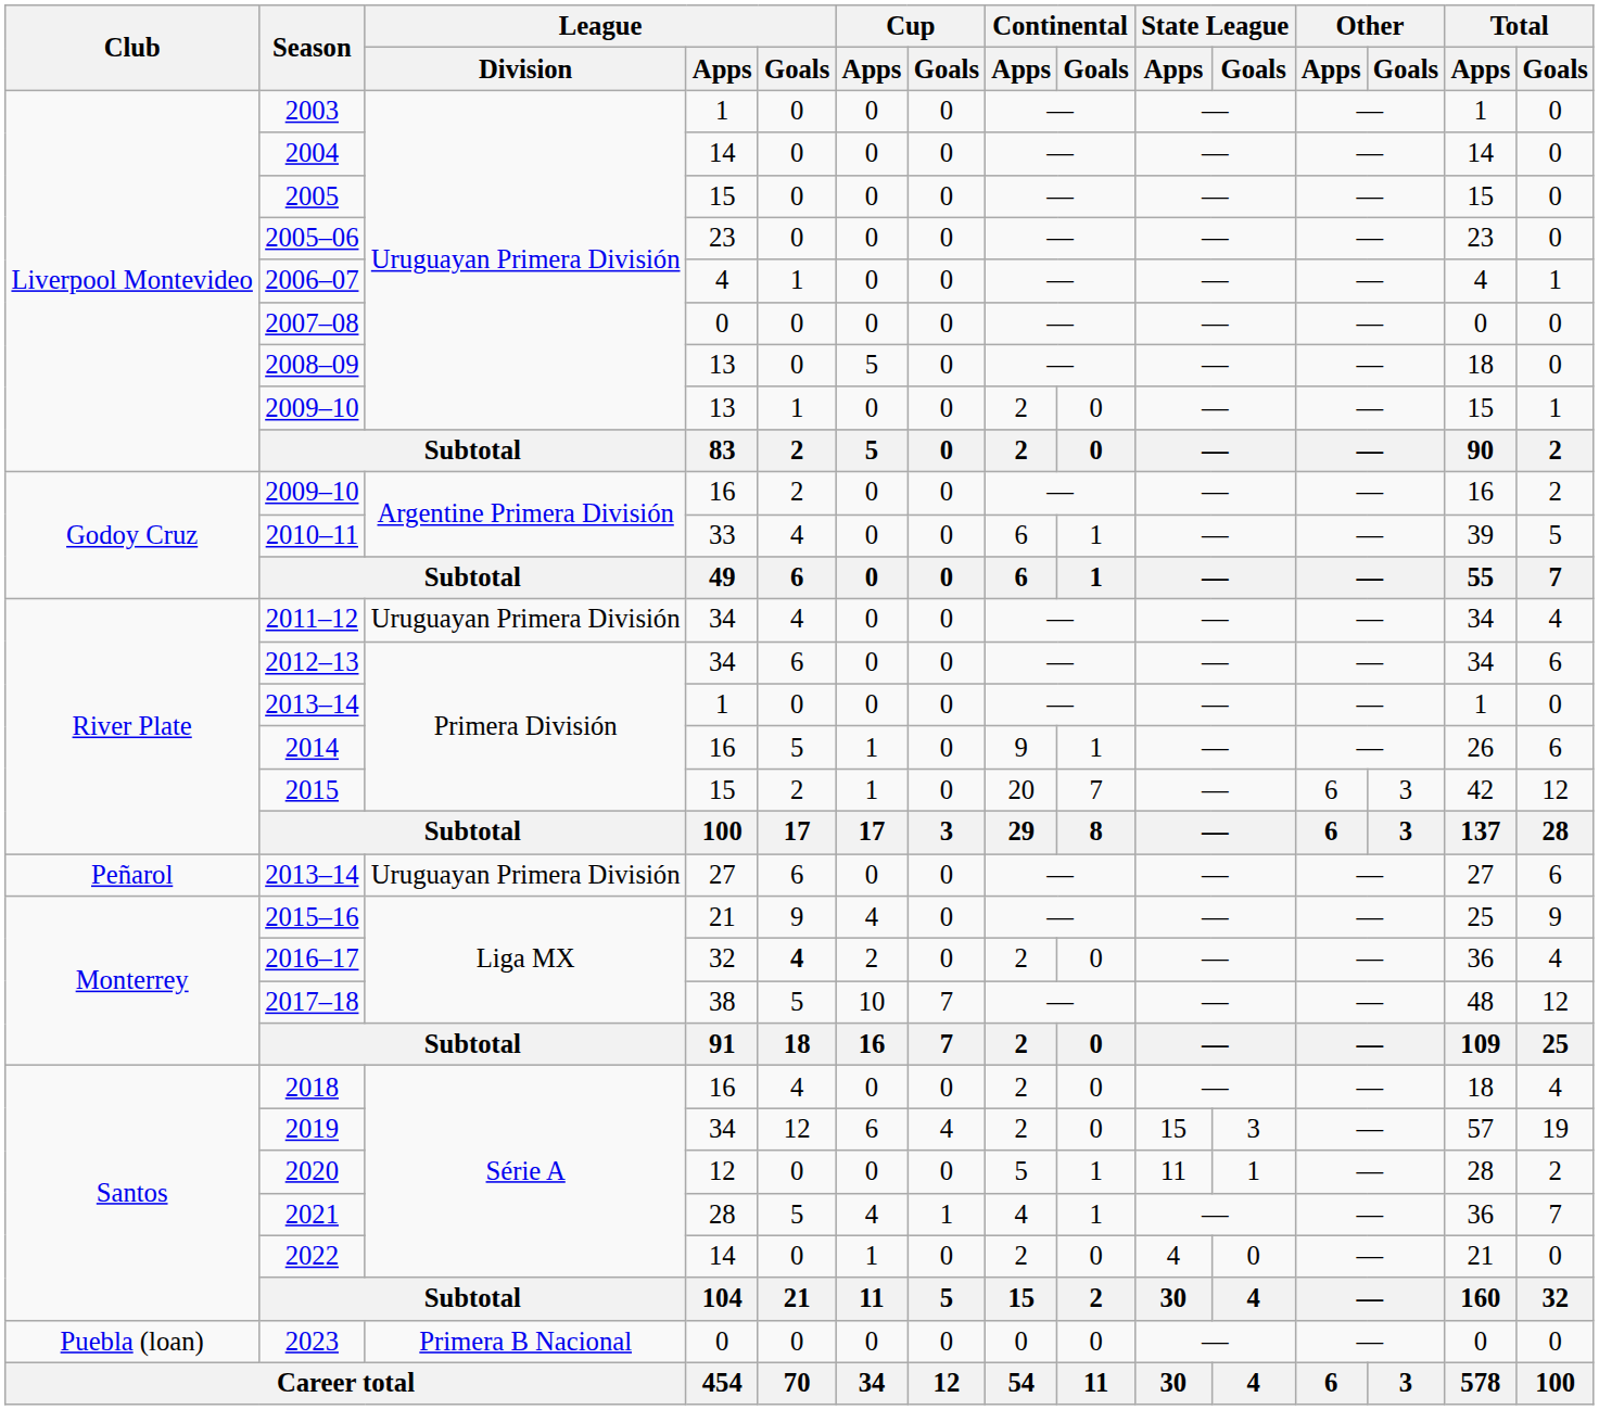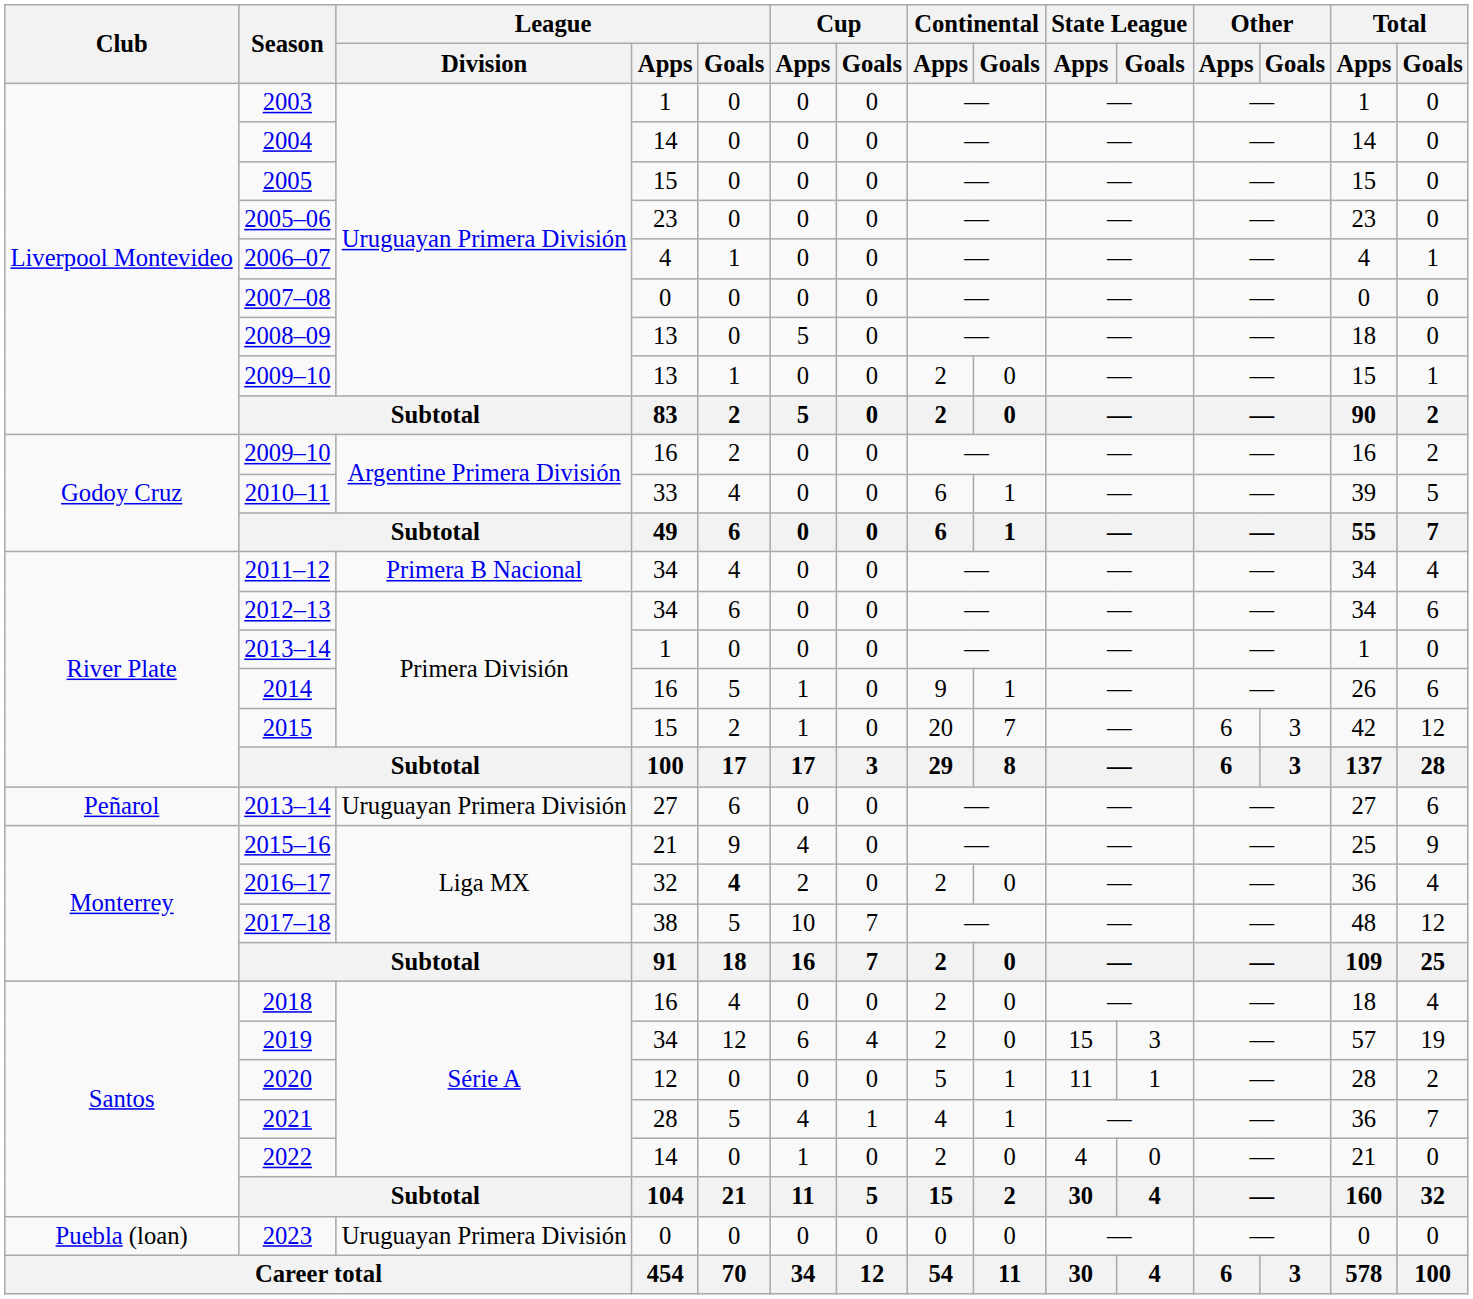 <table class="wikitable" style="text-align: center;">
 <tr>
 <th rowspan="2">Club</th>
 <th rowspan="2">Season</th>
 <th colspan="3">League</th>
 <th colspan="2">Cup</th>
 <th colspan="2">Continental</th>
 <th colspan="2">State League</th>
 <th colspan="2">Other</th>
 <th colspan="2">Total</th>
 </tr>
 <tr>
 <th>Division</th>
 <th>Apps</th>
 <th>Goals</th>
 <th>Apps</th>
 <th>Goals</th>
 <th>Apps</th>
 <th>Goals</th>
 <th>Apps</th>
 <th>Goals</th>
 <th>Apps</th>
 <th>Goals</th>
 <th>Apps</th>
 <th>Goals</th>
 </tr>
 <tr>
 <td rowspan="9" valign="center"><a href='#'>Liverpool Montevideo</a></td>
 <td><a href='#'>2003</a></td>
 <td rowspan="8"><a href='#'>Uruguayan Primera División</a></td>
 <td>1</td>
 <td>0</td>
 <td>0</td>
 <td>0</td>
 <td colspan="2">—</td>
 <td colspan="2">—</td>
 <td colspan="2">—</td>
 <td>1</td>
 <td>0</td>
 </tr>
 <tr>
 <td><a href='#'>2004</a></td>
 <td>14</td>
 <td>0</td>
 <td>0</td>
 <td>0</td>
 <td colspan="2">—</td>
 <td colspan="2">—</td>
 <td colspan="2">—</td>
 <td>14</td>
 <td>0</td>
 </tr>
 <tr>
 <td><a href='#'>2005</a></td>
 <td>15</td>
 <td>0</td>
 <td>0</td>
 <td>0</td>
 <td colspan="2">—</td>
 <td colspan="2">—</td>
 <td colspan="2">—</td>
 <td>15</td>
 <td>0</td>
 </tr>
 <tr>
 <td><a href='#'>2005–06</a></td>
 <td>23</td>
 <td>0</td>
 <td>0</td>
 <td>0</td>
 <td colspan="2">—</td>
 <td colspan="2">—</td>
 <td colspan="2">—</td>
 <td>23</td>
 <td>0</td>
 </tr>
 <tr>
 <td><a href='#'>2006–07</a></td>
 <td>4</td>
 <td>1</td>
 <td>0</td>
 <td>0</td>
 <td colspan="2">—</td>
 <td colspan="2">—</td>
 <td colspan="2">—</td>
 <td>4</td>
 <td>1</td>
 </tr>
 <tr>
 <td><a href='#'>2007–08</a></td>
 <td>0</td>
 <td>0</td>
 <td>0</td>
 <td>0</td>
 <td colspan="2">—</td>
 <td colspan="2">—</td>
 <td colspan="2">—</td>
 <td>0</td>
 <td>0</td>
 </tr>
 <tr>
 <td><a href='#'>2008–09</a></td>
 <td>13</td>
 <td>0</td>
 <td>5</td>
 <td>0</td>
 <td colspan="2">—</td>
 <td colspan="2">—</td>
 <td colspan="2">—</td>
 <td>18</td>
 <td>0</td>
 </tr>
 <tr>
 <td><a href='#'>2009–10</a></td>
 <td>13</td>
 <td>1</td>
 <td>0</td>
 <td>0</td>
 <td>2</td>
 <td>0</td>
 <td colspan="2">—</td>
 <td colspan="2">—</td>
 <td>15</td>
 <td>1</td>
 </tr>
 <tr>
 <th colspan="2">Subtotal</th>
 <th>83</th>
 <th>2</th>
 <th>5</th>
 <th>0</th>
 <th>2</th>
 <th>0</th>
 <th colspan="2">—</th>
 <th colspan="2">—</th>
 <th>90</th>
 <th>2</th>
 </tr>
 <tr>
 <td rowspan="3" valign="center"><a href='#'>Godoy Cruz</a></td>
 <td><a href='#'>2009–10</a></td>
 <td rowspan="2"><a href='#'>Argentine Primera División</a></td>
 <td>16</td>
 <td>2</td>
 <td>0</td>
 <td>0</td>
 <td colspan="2">—</td>
 <td colspan="2">—</td>
 <td colspan="2">—</td>
 <td>16</td>
 <td>2</td>
 </tr>
 <tr>
 <td><a href='#'>2010–11</a></td>
 <td>33</td>
 <td>4</td>
 <td>0</td>
 <td>0</td>
 <td>6</td>
 <td>1</td>
 <td colspan="2">—</td>
 <td colspan="2">—</td>
 <td>39</td>
 <td>5</td>
 </tr>
 <tr>
 <th colspan="2">Subtotal</th>
 <th>49</th>
 <th>6</th>
 <th>0</th>
 <th>0</th>
 <th>6</th>
 <th>1</th>
 <th colspan="2">—</th>
 <th colspan="2">—</th>
 <th>55</th>
 <th>7</th>
 </tr>
 <tr>
 <td rowspan="6" valign="center"><a href='#'>River Plate</a></td>
 <td><a href='#'>2011–12</a></td>
-<td>Uruguayan Primera División</td>
+<td><a href='#'>Primera B Nacional</a></td>
 <td>34</td>
 <td>4</td>
 <td>0</td>
 <td>0</td>
 <td colspan="2">—</td>
 <td colspan="2">—</td>
 <td colspan="2">—</td>
 <td>34</td>
 <td>4</td>
 </tr>
 <tr>
 <td><a href='#'>2012–13</a></td>
 <td rowspan="4">Primera División</td>
 <td>34</td>
 <td>6</td>
 <td>0</td>
 <td>0</td>
 <td colspan="2">—</td>
 <td colspan="2">—</td>
 <td colspan="2">—</td>
 <td>34</td>
 <td>6</td>
 </tr>
 <tr>
 <td><a href='#'>2013–14</a></td>
 <td>1</td>
 <td>0</td>
 <td>0</td>
 <td>0</td>
 <td colspan="2">—</td>
 <td colspan="2">—</td>
 <td colspan="2">—</td>
 <td>1</td>
 <td>0</td>
 </tr>
 <tr>
 <td><a href='#'>2014</a></td>
 <td>16</td>
 <td>5</td>
 <td>1</td>
 <td>0</td>
 <td>9</td>
 <td>1</td>
 <td colspan="2">—</td>
 <td colspan="2">—</td>
 <td>26</td>
 <td>6</td>
 </tr>
 <tr>
 <td><a href='#'>2015</a></td>
 <td>15</td>
 <td>2</td>
 <td>1</td>
 <td>0</td>
 <td>20</td>
 <td>7</td>
 <td colspan="2">—</td>
 <td>6</td>
 <td>3</td>
 <td>42</td>
 <td>12</td>
 </tr>
 <tr>
 <th colspan="2">Subtotal</th>
 <th>100</th>
 <th>17</th>
 <th>17</th>
 <th>3</th>
 <th>29</th>
 <th>8</th>
 <th colspan="2">—</th>
 <th>6</th>
 <th>3</th>
 <th>137</th>
 <th>28</th>
 </tr>
 <tr>
 <td valign="center"><a href='#'>Peñarol</a></td>
 <td><a href='#'>2013–14</a></td>
 <td>Uruguayan Primera División</td>
 <td>27</td>
 <td>6</td>
 <td>0</td>
 <td>0</td>
 <td colspan="2">—</td>
 <td colspan="2">—</td>
 <td colspan="2">—</td>
 <td>27</td>
 <td>6</td>
 </tr>
 <tr>
 <td rowspan="4" valign="center"><a href='#'>Monterrey</a></td>
 <td><a href='#'>2015–16</a></td>
 <td rowspan="3">Liga MX</td>
 <td>21</td>
 <td>9</td>
 <td>4</td>
 <td>0</td>
 <td colspan="2">—</td>
 <td colspan="2">—</td>
 <td colspan="2">—</td>
 <td>25</td>
 <td>9</td>
 </tr>
 <tr>
 <td><a href='#'>2016–17</a></td>
 <td>32</td>
 <td><strong>4</strong></td>
 <td>2</td>
 <td>0</td>
 <td>2</td>
 <td>0</td>
 <td colspan="2">—</td>
 <td colspan="2">—</td>
 <td>36</td>
 <td>4</td>
 </tr>
 <tr>
 <td><a href='#'>2017–18</a></td>
 <td>38</td>
 <td>5</td>
 <td>10</td>
 <td>7</td>
 <td colspan="2">—</td>
 <td colspan="2">—</td>
 <td colspan="2">—</td>
 <td>48</td>
 <td>12</td>
 </tr>
 <tr>
 <th colspan="2">Subtotal</th>
 <th>91</th>
 <th>18</th>
 <th>16</th>
 <th>7</th>
 <th>2</th>
 <th>0</th>
 <th colspan="2">—</th>
 <th colspan="2">—</th>
 <th>109</th>
 <th>25</th>
 </tr>
 <tr>
 <td rowspan="6" valign="center"><a href='#'>Santos</a></td>
 <td><a href='#'>2018</a></td>
 <td rowspan="5"><a href='#'>Série A</a></td>
 <td>16</td>
 <td>4</td>
 <td>0</td>
 <td>0</td>
 <td>2</td>
 <td>0</td>
 <td colspan="2">—</td>
 <td colspan="2">—</td>
 <td>18</td>
 <td>4</td>
 </tr>
 <tr>
 <td><a href='#'>2019</a></td>
 <td>34</td>
 <td>12</td>
 <td>6</td>
 <td>4</td>
 <td>2</td>
 <td>0</td>
 <td>15</td>
 <td>3</td>
 <td colspan="2">—</td>
 <td>57</td>
 <td>19</td>
 </tr>
 <tr>
 <td><a href='#'>2020</a></td>
 <td>12</td>
 <td>0</td>
 <td>0</td>
 <td>0</td>
 <td>5</td>
 <td>1</td>
 <td>11</td>
 <td>1</td>
 <td colspan="2">—</td>
 <td>28</td>
 <td>2</td>
 </tr>
 <tr>
 <td><a href='#'>2021</a></td>
 <td>28</td>
 <td>5</td>
 <td>4</td>
 <td>1</td>
 <td>4</td>
 <td>1</td>
 <td colspan="2">—</td>
 <td colspan="2">—</td>
 <td>36</td>
 <td>7</td>
 </tr>
 <tr>
 <td><a href='#'>2022</a></td>
 <td>14</td>
 <td>0</td>
 <td>1</td>
 <td>0</td>
 <td>2</td>
 <td>0</td>
 <td>4</td>
 <td>0</td>
 <td colspan="2">—</td>
 <td>21</td>
 <td>0</td>
 </tr>
 <tr>
 <th colspan="2">Subtotal</th>
 <th>104</th>
 <th>21</th>
 <th>11</th>
 <th>5</th>
 <th>15</th>
 <th>2</th>
 <th>30</th>
 <th>4</th>
 <th colspan="2">—</th>
 <th>160</th>
 <th>32</th>
 </tr>
 <tr>
 <td valign="center"><a href='#'>Puebla</a> (loan)</td>
 <td><a href='#'>2023</a></td>
-<td><a href='#'>Primera B Nacional</a></td>
+<td>Uruguayan Primera División</td>
 <td>0</td>
 <td>0</td>
 <td>0</td>
 <td>0</td>
 <td>0</td>
 <td>0</td>
 <td colspan="2">—</td>
 <td colspan="2">—</td>
 <td>0</td>
 <td>0</td>
 </tr>
 <tr>
 <th colspan="3"><strong>Career total</strong></th>
 <th>454</th>
 <th>70</th>
 <th>34</th>
 <th>12</th>
 <th>54</th>
 <th>11</th>
 <th>30</th>
 <th>4</th>
 <th>6</th>
 <th>3</th>
 <th>578</th>
 <th>100</th>
 </tr>
 </table>
